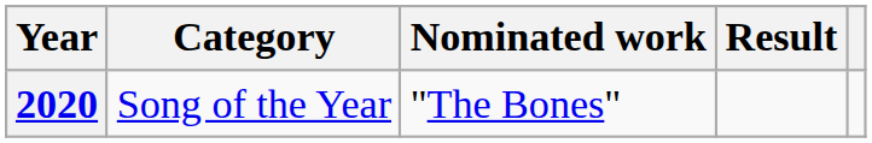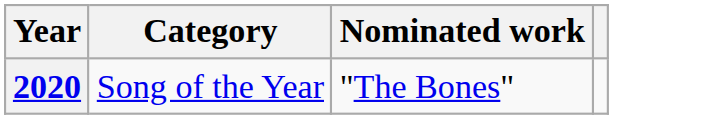 <table class="wikitable plainrowheaders">
 <tr>
 <th>Year</th>
 <th>Category</th>
 <th>Nominated work</th>
-<th>Result</th>
 <th></th>
 </tr>
 <tr>
 <th scope="row"><a href='#'>2020</a></th>
 <td><a href='#'>Song of the Year</a></td>
 <td>"<a href='#'>The Bones</a>"<br></td>
-<td></td>
 <td align="center"></td>
 </tr>
 </table>
